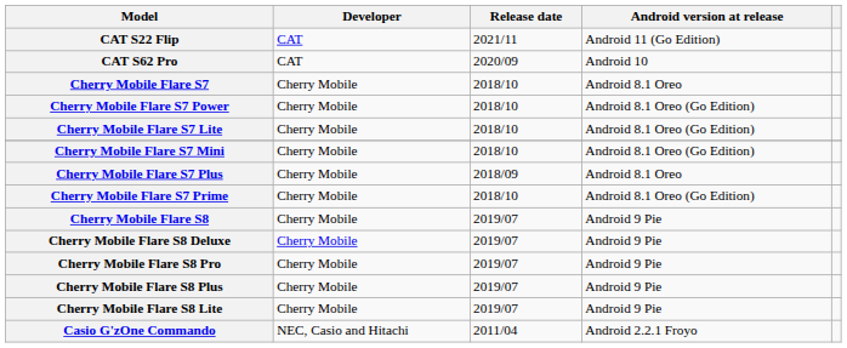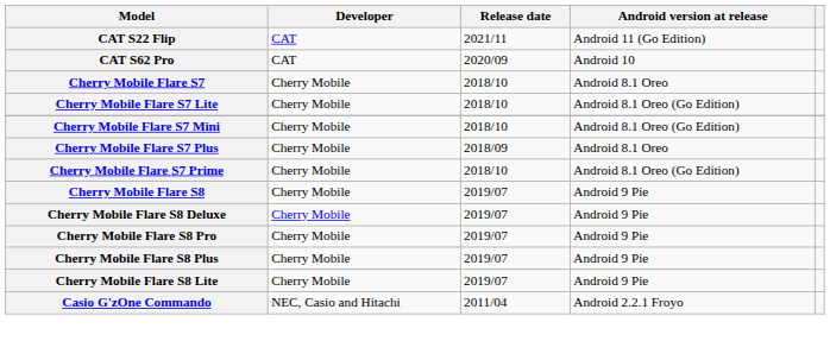 <table class="wikitable sortable plainrowheaders" style="width:100%; font-size:90%;">
 <tr>
 <th scope="col">Model</th>
 <th scope="col">Developer</th>
 <th scope="col">Release date</th>
 <th scope="col">Android version at release</th>
 <th scope="col" class="unsortable"></th>
 </tr>
 <tr>
 <th scope="row">CAT S22 Flip</th>
 <td><a href='#'>CAT</a></td>
 <td>2021/11</td>
 <td>Android 11 (Go Edition)</td>
 <td></td>
 </tr>
 <tr>
 <th scope="row">CAT S62 Pro</th>
 <td>CAT</td>
 <td>2020/09</td>
 <td>Android 10</td>
 <td></td>
 </tr>
 <tr>
 <th scope="row"><a href='#'>Cherry Mobile Flare S7</a></th>
 <td>Cherry Mobile</td>
 <td>2018/10</td>
 <td>Android 8.1 Oreo</td>
-<td></td>
-</tr>
-<tr>
-<th scope="row"><a href='#'>Cherry Mobile Flare S7 Power</a></th>
-<td>Cherry Mobile</td>
-<td>2018/10</td>
-<td>Android 8.1 Oreo (Go Edition)</td>
 <td></td>
 </tr>
 <tr>
 <th scope="row"><a href='#'>Cherry Mobile Flare S7 Lite</a></th>
 <td>Cherry Mobile</td>
 <td>2018/10</td>
 <td>Android 8.1 Oreo (Go Edition)</td>
 <td></td>
 </tr>
 <tr>
 </tr>
 <tr>
 <th scope="row"><a href='#'>Cherry Mobile Flare S7 Mini</a></th>
 <td>Cherry Mobile</td>
 <td>2018/10</td>
 <td>Android 8.1 Oreo (Go Edition)</td>
 <td></td>
 </tr>
 <tr>
 <th scope="row"><a href='#'>Cherry Mobile Flare S7 Plus</a></th>
 <td>Cherry Mobile</td>
 <td>2018/09</td>
 <td>Android 8.1 Oreo</td>
 <td></td>
 </tr>
 <tr>
 <th scope="row"><a href='#'>Cherry Mobile Flare S7 Prime</a></th>
 <td>Cherry Mobile</td>
 <td>2018/10</td>
 <td>Android 8.1 Oreo (Go Edition)</td>
 <td></td>
 </tr>
 <tr>
 <th scope="row"><a href='#'>Cherry Mobile Flare S8</a></th>
 <td>Cherry Mobile</td>
 <td>2019/07</td>
 <td>Android 9 Pie</td>
 <td></td>
 </tr>
 <tr>
 <th scope="row">Cherry Mobile Flare S8 Deluxe</th>
 <td><a href='#'>Cherry Mobile</a></td>
 <td>2019/07</td>
 <td>Android 9 Pie</td>
 <td></td>
 </tr>
 <tr>
 <th scope="row">Cherry Mobile Flare S8 Pro</th>
 <td>Cherry Mobile</td>
 <td>2019/07</td>
 <td>Android 9 Pie</td>
 <td></td>
 </tr>
 <tr>
 <th scope="row">Cherry Mobile Flare S8 Plus</th>
 <td>Cherry Mobile</td>
 <td>2019/07</td>
 <td>Android 9 Pie</td>
 <td></td>
 </tr>
 <tr>
 <th scope="row">Cherry Mobile Flare S8 Lite</th>
 <td>Cherry Mobile</td>
 <td>2019/07</td>
 <td>Android 9 Pie</td>
 <td></td>
 </tr>
 <tr>
 <th scope="row"><a href='#'>Casio G'zOne Commando</a></th>
 <td>NEC, Casio and Hitachi</td>
 <td>2011/04</td>
 <td>Android 2.2.1 Froyo</td>
 <td></td>
 </tr>
 </table>
